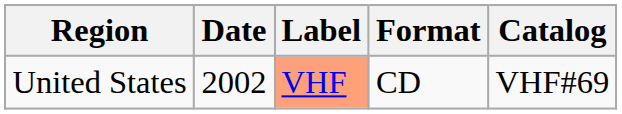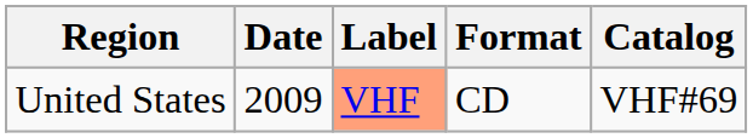 <table class="wikitable">
 <tr>
 <th>Region</th>
 <th>Date</th>
 <th>Label</th>
 <th>Format</th>
 <th>Catalog</th>
 </tr>
 <tr>
 <td>United States</td>
-<td>2002</td>
+<td>2009</td>
 <td style="background: lightsalmon;"><a href='#'>VHF</a></td>
 <td>CD</td>
 <td>VHF#69</td>
 </tr>
 </table>
